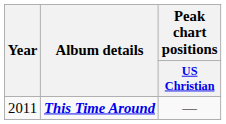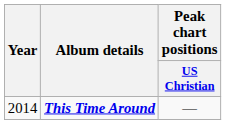 <table class="wikitable" style="text-align:center;">
 <tr>
 <th rowspan="2">Year</th>
 <th rowspan="2">Album details</th>
 <th colspan="1">Peak chart positions</th>
 </tr>
 <tr style="font-size:smaller;">
 <th width="40"><a href='#'>US<br>Christian</a></th>
 </tr>
 <tr>
-<td>2011</td>
+<td>2014</td>
 <td align="left"><strong><em><a href='#'>This Time Around</a></em></strong><br></td>
 <td>—</td>
 </tr>
 </table>
